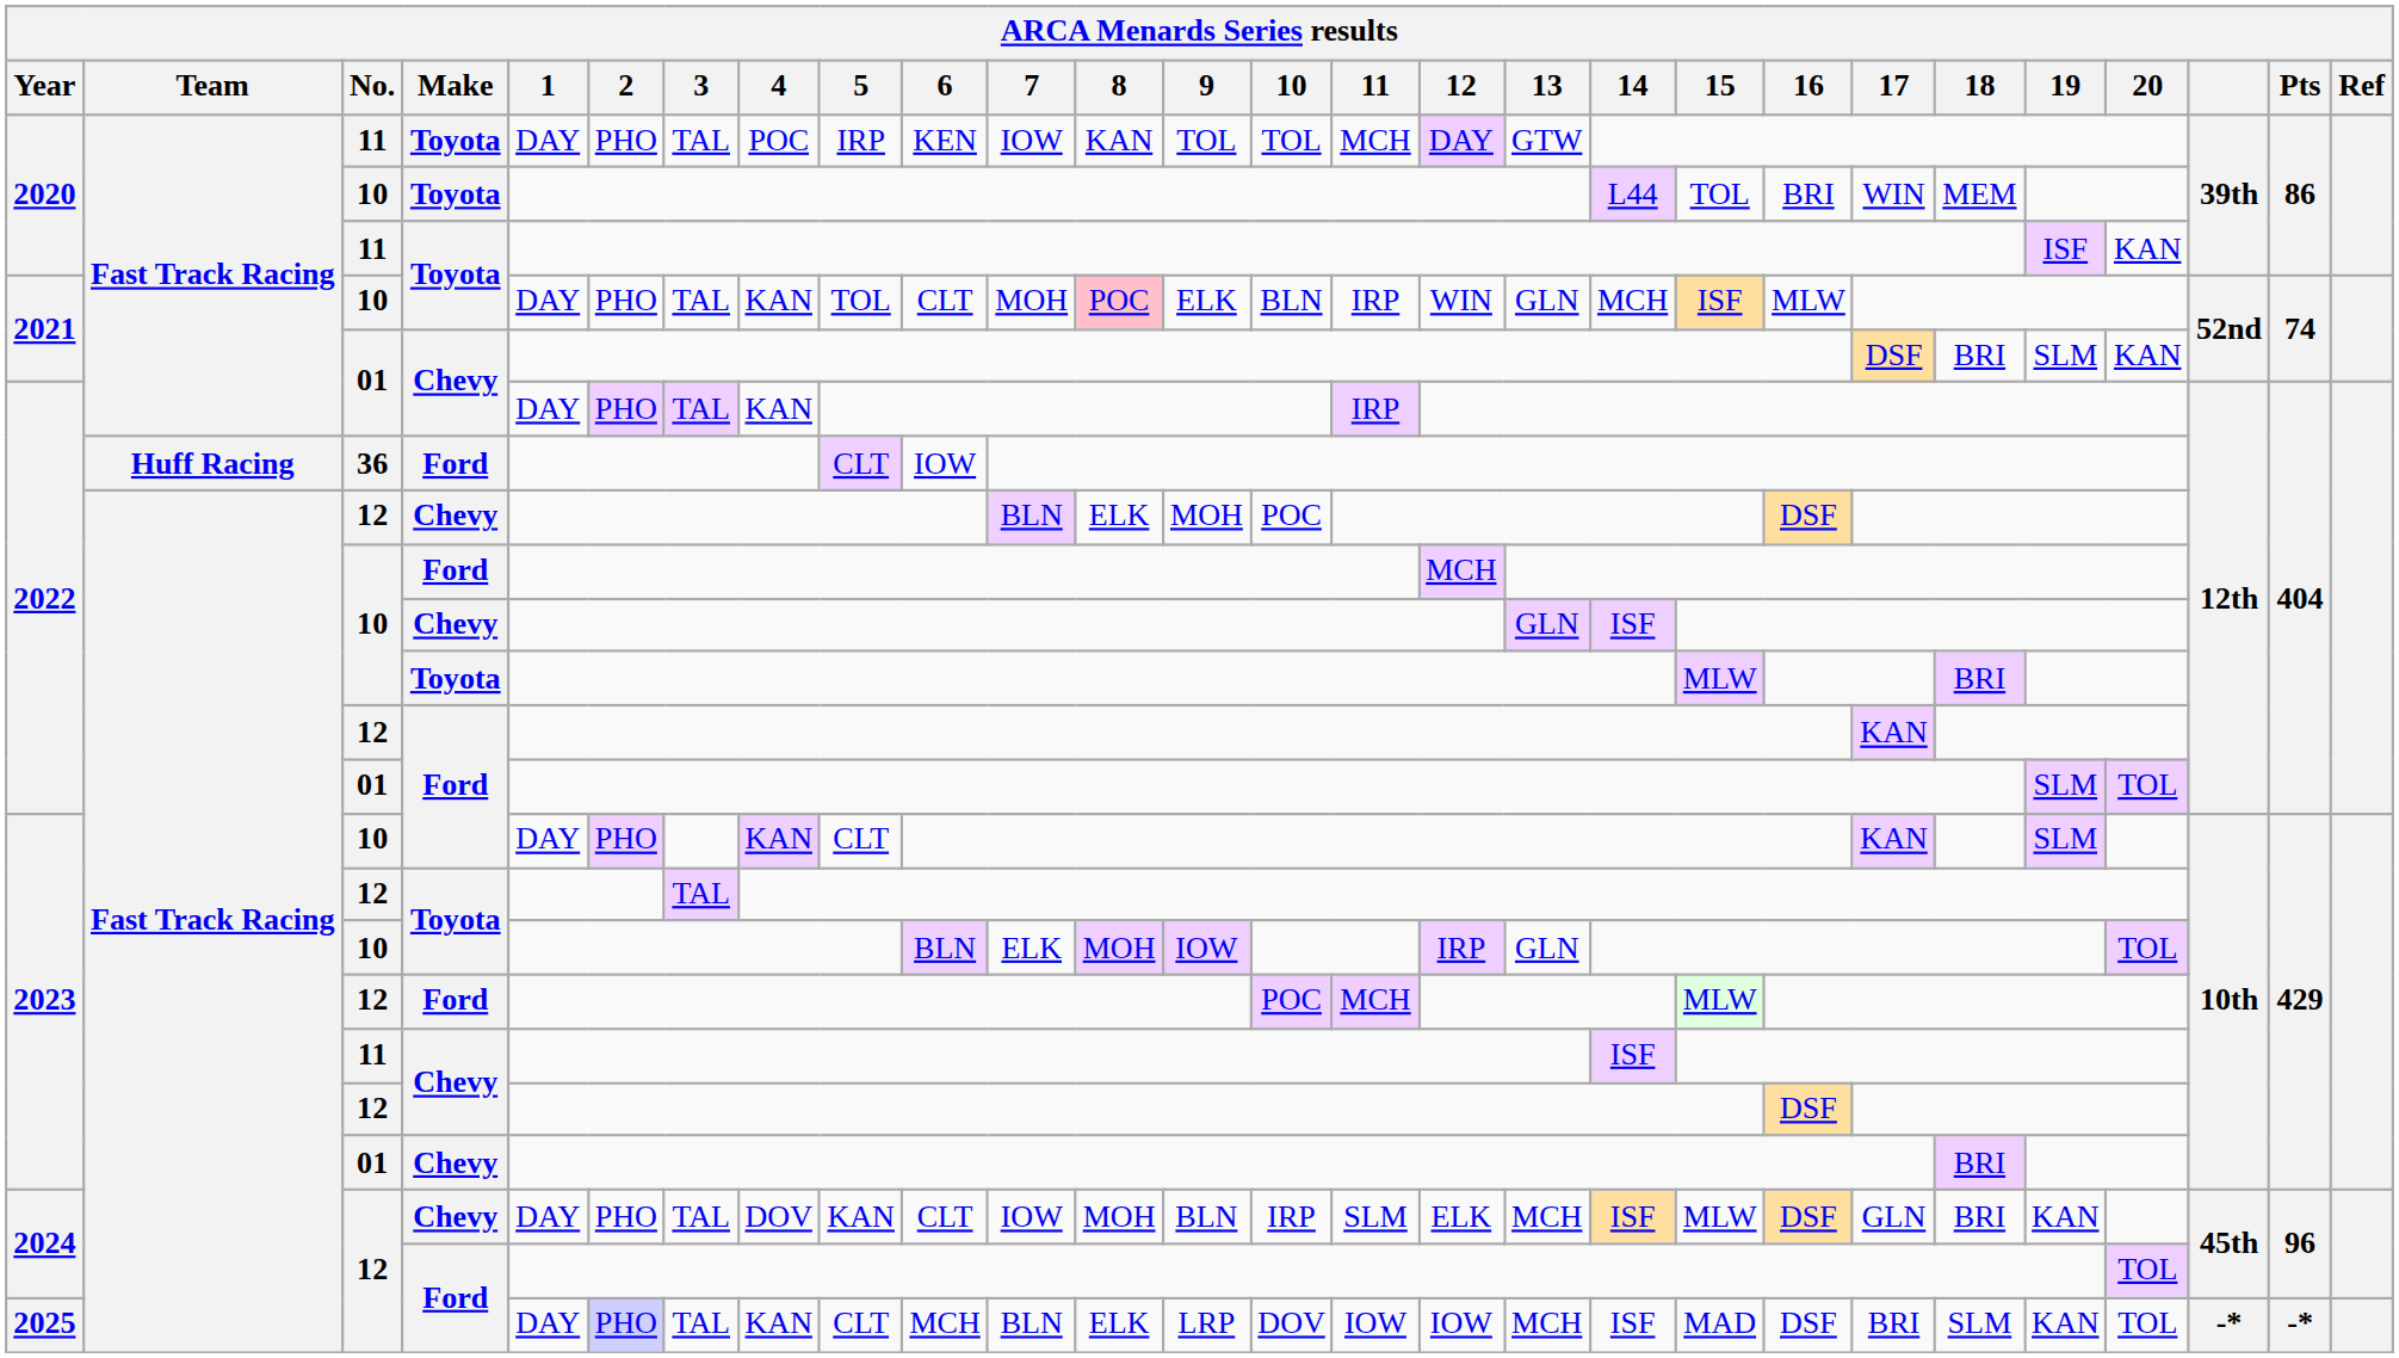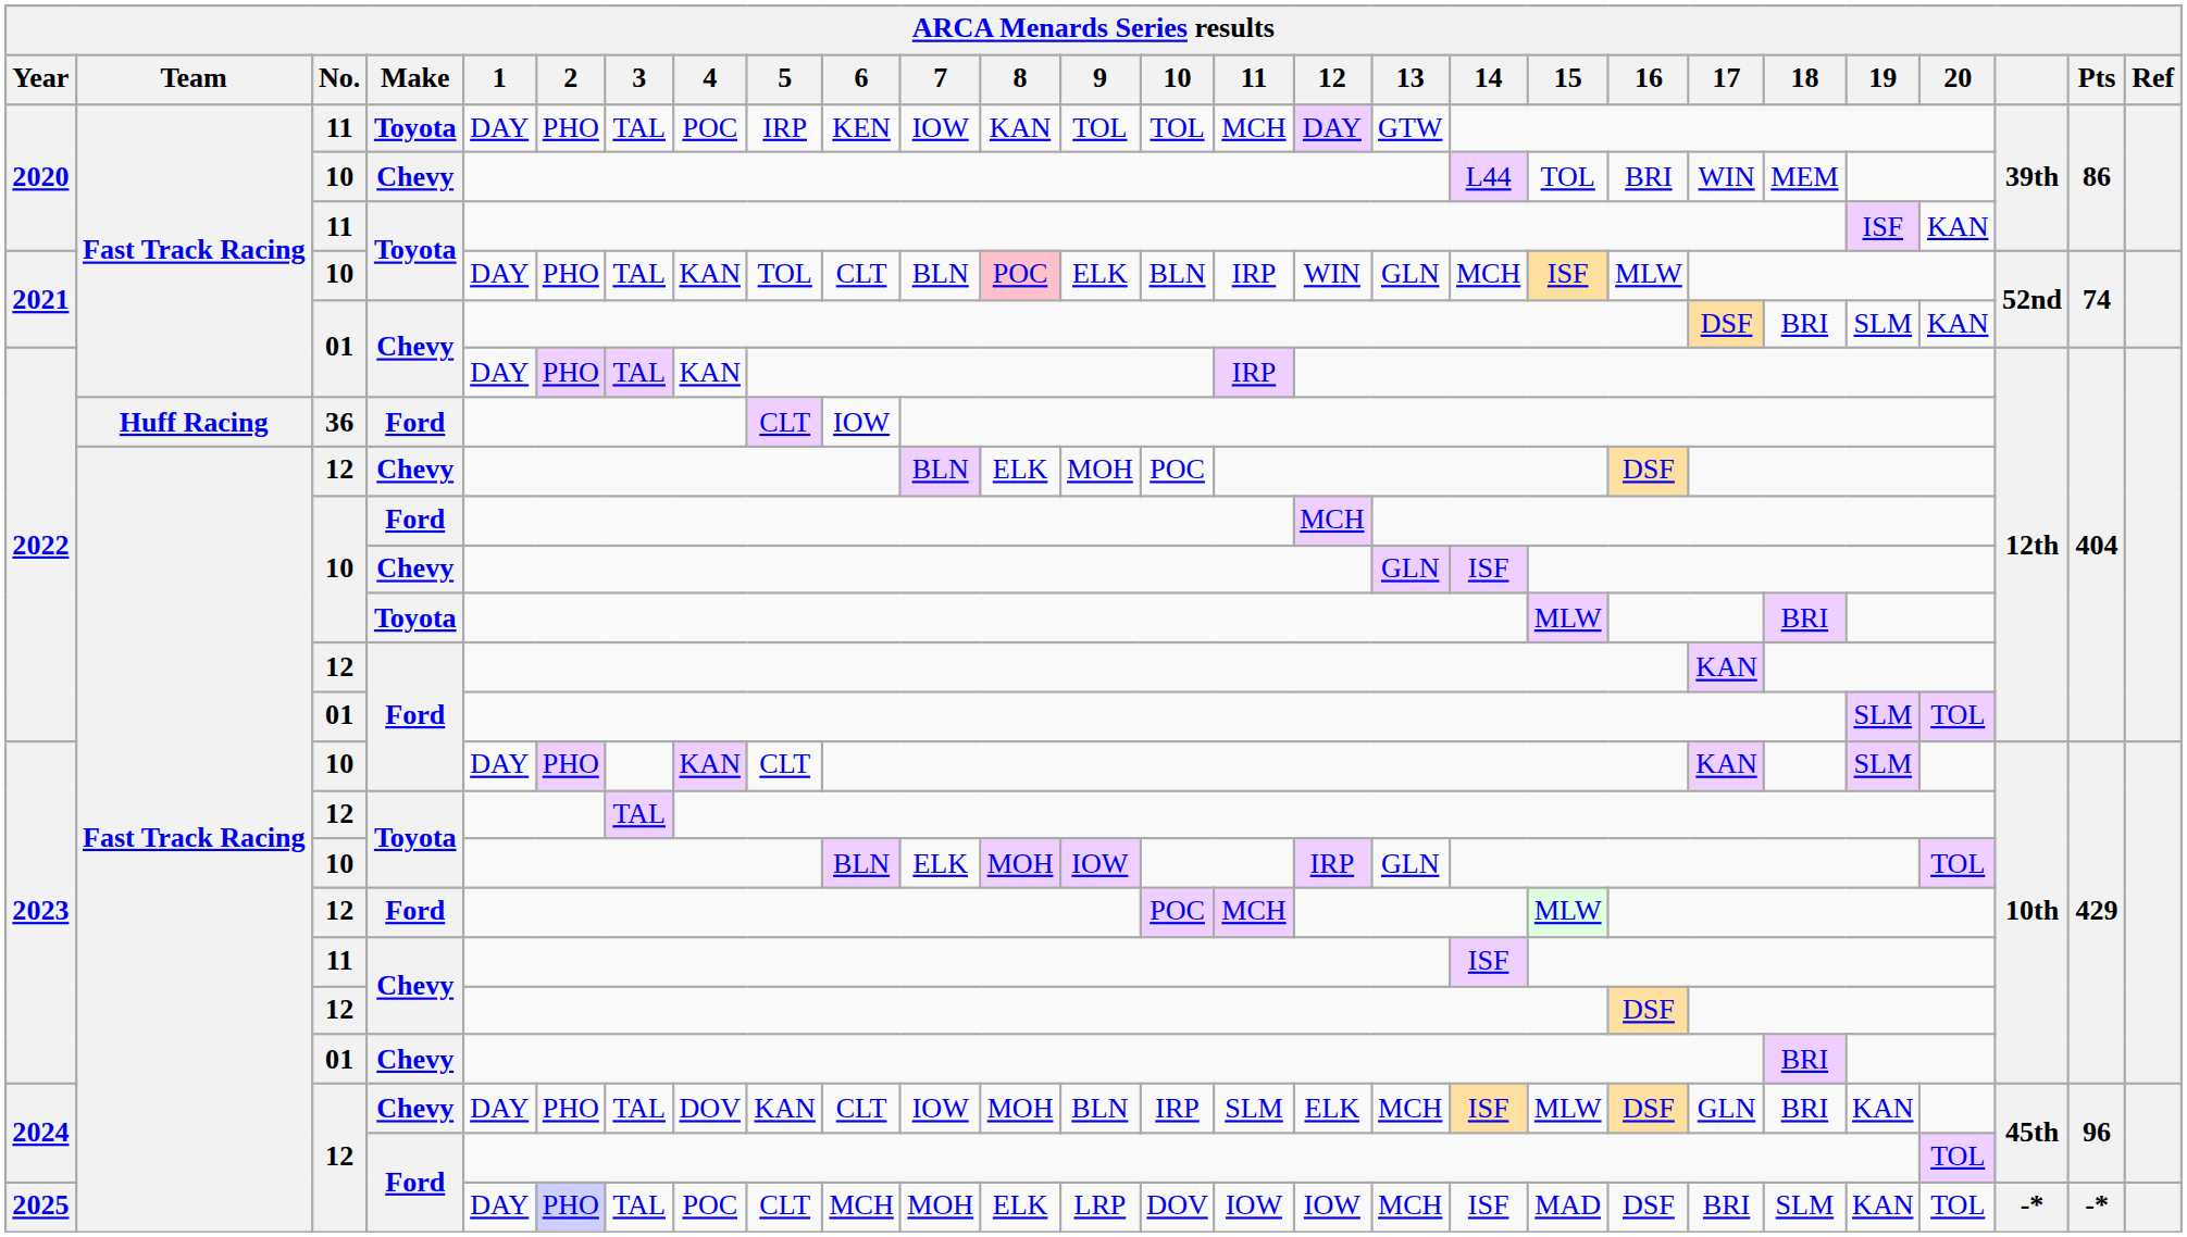 <table class="wikitable" style="text-align:center; font-size:75%">
 <tr>
 <th colspan="27"><a href='#'>ARCA Menards Series</a> results</th>
 </tr>
 <tr>
 <th>Year</th>
 <th>Team</th>
 <th>No.</th>
 <th>Make</th>
 <th>1</th>
 <th>2</th>
 <th>3</th>
 <th>4</th>
 <th>5</th>
 <th>6</th>
 <th>7</th>
 <th>8</th>
 <th>9</th>
 <th>10</th>
 <th>11</th>
 <th>12</th>
 <th>13</th>
 <th>14</th>
 <th>15</th>
 <th>16</th>
 <th>17</th>
 <th>18</th>
 <th>19</th>
 <th>20</th>
 <th></th>
 <th>Pts</th>
 <th>Ref</th>
 </tr>
 <tr>
 <th rowspan=3><a href='#'>2020</a></th>
 <th rowspan=6><a href='#'>Fast Track Racing</a></th>
 <th>11</th>
 <th><a href='#'>Toyota</a></th>
 <td><a href='#'>DAY</a></td>
 <td><a href='#'>PHO</a></td>
 <td><a href='#'>TAL</a></td>
 <td><a href='#'>POC</a></td>
 <td><a href='#'>IRP</a></td>
 <td><a href='#'>KEN</a></td>
 <td><a href='#'>IOW</a></td>
 <td><a href='#'>KAN</a></td>
 <td><a href='#'>TOL</a></td>
 <td><a href='#'>TOL</a></td>
 <td><a href='#'>MCH</a></td>
 <td style="background:#EFCFFF;"><a href='#'>DAY</a><br></td>
 <td><a href='#'>GTW</a></td>
 <td colspan=7></td>
 <th rowspan=3>39th</th>
 <th rowspan=3>86</th>
 <th rowspan=3></th>
 </tr>
 <tr>
 <th>10</th>
-<th><a href='#'>Toyota</a></th>
+<th><a href='#'>Chevy</a></th>
 <td colspan=13></td>
 <td style="background:#EFCFFF;"><a href='#'>L44</a><br></td>
 <td><a href='#'>TOL</a></td>
 <td><a href='#'>BRI</a></td>
 <td><a href='#'>WIN</a></td>
 <td><a href='#'>MEM</a></td>
 <td colspan=2></td>
 </tr>
 <tr>
 <th>11</th>
 <th rowspan=2><a href='#'>Toyota</a></th>
 <td colspan=18></td>
 <td style="background:#EFCFFF;"><a href='#'>ISF</a><br></td>
 <td><a href='#'>KAN</a></td>
 </tr>
 <tr>
 <th rowspan=2><a href='#'>2021</a></th>
 <th>10</th>
 <td><a href='#'>DAY</a></td>
 <td><a href='#'>PHO</a></td>
 <td><a href='#'>TAL</a></td>
 <td><a href='#'>KAN</a></td>
 <td><a href='#'>TOL</a></td>
 <td><a href='#'>CLT</a></td>
-<td><a href='#'>MOH</a></td>
+<td><a href='#'>BLN</a></td>
 <td style="background: pink;"><a href='#'>POC</a></td>
 <td><a href='#'>ELK</a></td>
 <td><a href='#'>BLN</a></td>
 <td><a href='#'>IRP</a></td>
 <td><a href='#'>WIN</a></td>
 <td><a href='#'>GLN</a></td>
 <td><a href='#'>MCH</a></td>
 <td style="background:#FFDF9F;"><a href='#'>ISF</a><br></td>
 <td><a href='#'>MLW</a></td>
 <td colspan=4></td>
 <th rowspan=2>52nd</th>
 <th rowspan=2>74</th>
 <th rowspan=2></th>
 </tr>
 <tr>
 <th rowspan=2>01</th>
 <th rowspan=2><a href='#'>Chevy</a></th>
 <td colspan=16></td>
 <td style="background:#FFDF9F;"><a href='#'>DSF</a><br></td>
 <td><a href='#'>BRI</a></td>
 <td><a href='#'>SLM</a></td>
 <td><a href='#'>KAN</a></td>
 </tr>
 <tr>
 <th rowspan=8><a href='#'>2022</a></th>
 <td><a href='#'>DAY</a></td>
 <td style="background:#EFCFFF;"><a href='#'>PHO</a><br></td>
 <td style="background:#EFCFFF;"><a href='#'>TAL</a><br></td>
 <td><a href='#'>KAN</a></td>
 <td colspan=6></td>
 <td style="background:#EFCFFF;"><a href='#'>IRP</a><br></td>
 <td colspan=9></td>
 <th rowspan=8>12th</th>
 <th rowspan=8>404</th>
 <th rowspan=8></th>
 </tr>
 <tr>
 <th><a href='#'>Huff Racing</a></th>
 <th>36</th>
 <th><a href='#'>Ford</a></th>
 <td colspan=4></td>
 <td style="background:#EFCFFF;"><a href='#'>CLT</a><br></td>
 <td><a href='#'>IOW</a></td>
 <td colspan=16></td>
 </tr>
 <tr>
 <th rowspan=16><a href='#'>Fast Track Racing</a></th>
 <th>12</th>
 <th><a href='#'>Chevy</a></th>
 <td colspan=6></td>
 <td style="background:#EFCFFF;"><a href='#'>BLN</a><br></td>
 <td><a href='#'>ELK</a></td>
 <td><a href='#'>MOH</a></td>
 <td><a href='#'>POC</a></td>
 <td colspan=5></td>
 <td style="background:#FFDF9F;"><a href='#'>DSF</a><br></td>
 <td colspan=4></td>
 </tr>
 <tr>
 <th rowspan=3>10</th>
 <th><a href='#'>Ford</a></th>
 <td colspan=11></td>
 <td style="background:#EFCFFF;"><a href='#'>MCH</a><br></td>
 <td colspan=8></td>
 </tr>
 <tr>
 <th><a href='#'>Chevy</a></th>
 <td colspan=12></td>
 <td style="background:#EFCFFF;"><a href='#'>GLN</a><br></td>
 <td style="background:#EFCFFF;"><a href='#'>ISF</a><br></td>
 <td colspan=6></td>
 </tr>
 <tr>
 <th><a href='#'>Toyota</a></th>
 <td colspan=14></td>
 <td style="background:#EFCFFF;"><a href='#'>MLW</a><br></td>
 <td colspan=2></td>
 <td style="background:#EFCFFF;"><a href='#'>BRI</a><br></td>
 <td colspan=2></td>
 </tr>
 <tr>
 <th>12</th>
 <th rowspan=3><a href='#'>Ford</a></th>
 <td colspan=16></td>
 <td style="background:#EFCFFF;"><a href='#'>KAN</a><br></td>
 <td colspan=3></td>
 </tr>
 <tr>
 <th>01</th>
 <td colspan=18></td>
 <td style="background:#EFCFFF;"><a href='#'>SLM</a><br></td>
 <td style="background:#EFCFFF;"><a href='#'>TOL</a><br></td>
 </tr>
 <tr>
 <th rowspan=7><a href='#'>2023</a></th>
 <th>10</th>
 <td><a href='#'>DAY</a></td>
 <td style="background:#EFCFFF;"><a href='#'>PHO</a><br></td>
 <td></td>
 <td style="background:#EFCFFF;"><a href='#'>KAN</a><br></td>
 <td><a href='#'>CLT</a></td>
 <td colspan=11></td>
 <td style="background:#EFCFFF;"><a href='#'>KAN</a><br></td>
 <td></td>
 <td style="background:#EFCFFF;"><a href='#'>SLM</a><br></td>
 <td></td>
 <th rowspan=7>10th</th>
 <th rowspan=7>429</th>
 <th rowspan=7></th>
 </tr>
 <tr>
 <th>12</th>
 <th rowspan=2><a href='#'>Toyota</a></th>
 <td colspan=2></td>
 <td style="background:#EFCFFF;"><a href='#'>TAL</a><br></td>
 <td colspan=17></td>
 </tr>
 <tr>
 <th>10</th>
 <td colspan=5></td>
 <td style="background:#EFCFFF;"><a href='#'>BLN</a><br></td>
 <td><a href='#'>ELK</a></td>
 <td style="background:#EFCFFF;"><a href='#'>MOH</a><br></td>
 <td style="background:#EFCFFF;"><a href='#'>IOW</a><br></td>
 <td colspan=2></td>
 <td style="background:#EFCFFF;"><a href='#'>IRP</a><br></td>
 <td><a href='#'>GLN</a></td>
 <td colspan=6></td>
 <td style="background:#EFCFFF;"><a href='#'>TOL</a><br></td>
 </tr>
 <tr>
 <th>12</th>
 <th><a href='#'>Ford</a></th>
 <td colspan=9></td>
 <td style="background:#EFCFFF;"><a href='#'>POC</a><br></td>
 <td style="background:#EFCFFF;"><a href='#'>MCH</a><br></td>
 <td colspan=3></td>
 <td style="background:#DFFFDF;"><a href='#'>MLW</a><br></td>
 <td colspan=5></td>
 </tr>
 <tr>
 <th>11</th>
 <th rowspan=2><a href='#'>Chevy</a></th>
 <td colspan=13></td>
 <td style="background:#EFCFFF;"><a href='#'>ISF</a><br></td>
 <td colspan=6></td>
 </tr>
 <tr>
 <th>12</th>
 <td colspan=15></td>
 <td style="background:#FFDF9F;"><a href='#'>DSF</a><br></td>
 <td colspan=4></td>
 </tr>
 <tr>
 <th>01</th>
 <th><a href='#'>Chevy</a></th>
 <td colspan=17></td>
 <td style="background:#EFCFFF;"><a href='#'>BRI</a><br></td>
 <td colspan=2></td>
 </tr>
 <tr>
 <th rowspan=2><a href='#'>2024</a></th>
 <th rowspan=3>12</th>
 <th><a href='#'>Chevy</a></th>
 <td><a href='#'>DAY</a></td>
 <td><a href='#'>PHO</a></td>
 <td><a href='#'>TAL</a></td>
 <td><a href='#'>DOV</a></td>
 <td><a href='#'>KAN</a></td>
 <td><a href='#'>CLT</a></td>
 <td><a href='#'>IOW</a></td>
 <td><a href='#'>MOH</a></td>
 <td><a href='#'>BLN</a></td>
 <td><a href='#'>IRP</a></td>
 <td><a href='#'>SLM</a></td>
 <td><a href='#'>ELK</a></td>
 <td><a href='#'>MCH</a></td>
 <td style="background:#FFDF9F;"><a href='#'>ISF</a><br></td>
 <td><a href='#'>MLW</a></td>
 <td style="background:#FFDF9F;"><a href='#'>DSF</a><br></td>
 <td><a href='#'>GLN</a></td>
 <td><a href='#'>BRI</a></td>
 <td><a href='#'>KAN</a></td>
 <td></td>
 <th rowspan=2>45th</th>
 <th rowspan=2>96</th>
 <th rowspan=2></th>
 </tr>
 <tr>
 <th rowspan=2><a href='#'>Ford</a></th>
 <td colspan=19></td>
 <td style="background:#EFCFFF;"><a href='#'>TOL</a><br></td>
 </tr>
 <tr>
 <th><a href='#'>2025</a></th>
 <td><a href='#'>DAY</a></td>
 <td style="background:#CFCFFF;"><a href='#'>PHO</a><br></td>
 <td><a href='#'>TAL</a></td>
-<td><a href='#'>KAN</a></td>
+<td><a href='#'>POC</a></td>
 <td><a href='#'>CLT</a></td>
 <td><a href='#'>MCH</a></td>
-<td><a href='#'>BLN</a></td>
+<td><a href='#'>MOH</a></td>
 <td><a href='#'>ELK</a></td>
 <td><a href='#'>LRP</a></td>
 <td><a href='#'>DOV</a></td>
 <td><a href='#'>IOW</a></td>
 <td><a href='#'>IOW</a></td>
 <td><a href='#'>MCH</a></td>
 <td><a href='#'>ISF</a></td>
 <td><a href='#'>MAD</a></td>
 <td><a href='#'>DSF</a></td>
 <td><a href='#'>BRI</a></td>
 <td><a href='#'>SLM</a></td>
 <td><a href='#'>KAN</a></td>
 <td><a href='#'>TOL</a></td>
 <th>-*</th>
 <th>-*</th>
 <th></th>
 </tr>
 </table>
